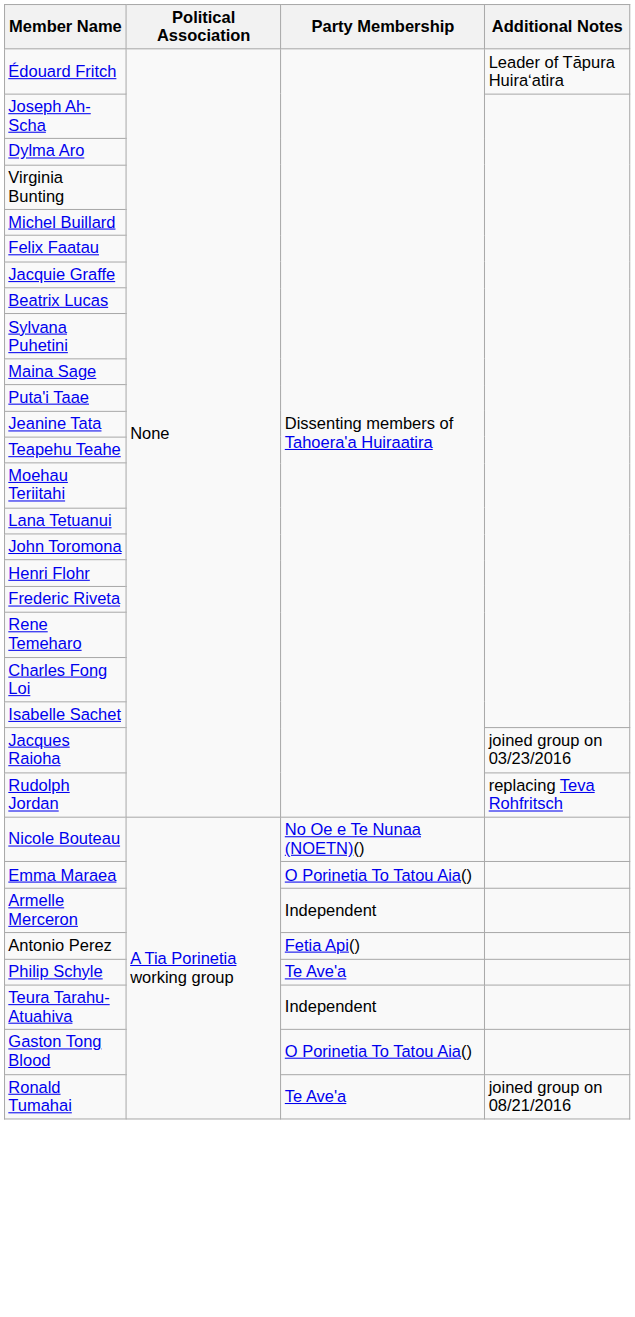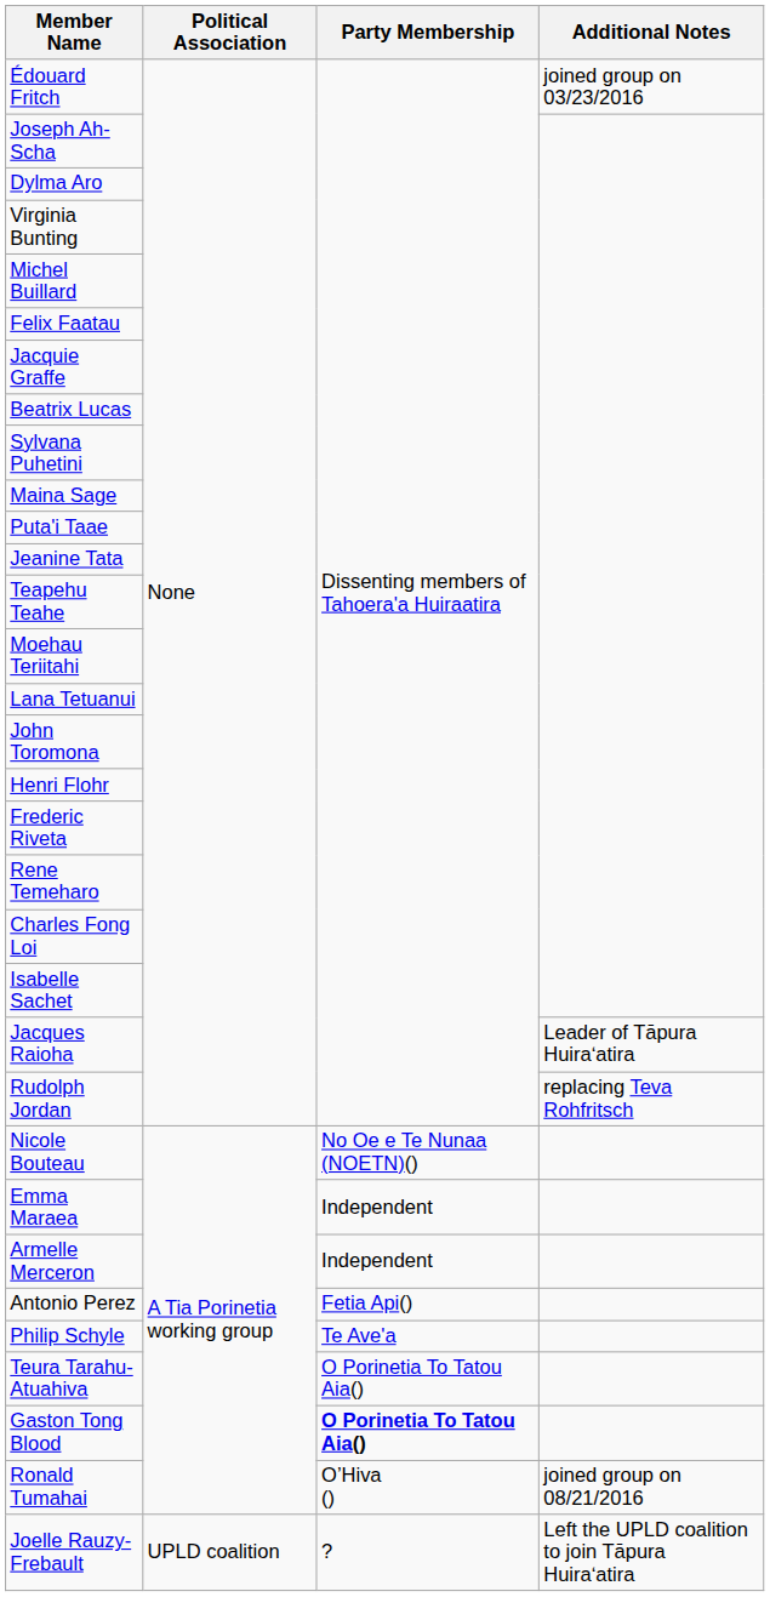 <table class="wikitable">
 <tr>
 <th>Member Name</th>
 <th>Political Association</th>
 <th>Party Membership</th>
 <th>Additional Notes</th>
 </tr>
 <tr>
 <td><a href='#'>Édouard Fritch</a></td>
 <td rowspan="23">None</td>
 <td rowspan="23">Dissenting members of <a href='#'>Tahoera'a Huiraatira</a></td>
-<td>Leader of Tāpura Huiraʻatira</td>
+<td>joined group on 03/23/2016</td>
 </tr>
 <tr>
 <td><a href='#'>Joseph Ah-Scha</a></td>
 <td rowspan="20"></td>
 </tr>
 <tr>
 <td><a href='#'>Dylma Aro</a></td>
 </tr>
 <tr>
 <td>Virginia Bunting</td>
 </tr>
 <tr>
 <td><a href='#'>Michel Buillard</a></td>
 </tr>
 <tr>
 <td><a href='#'>Felix Faatau</a></td>
 </tr>
 <tr>
 <td><a href='#'>Jacquie Graffe</a></td>
 </tr>
 <tr>
 <td><a href='#'>Beatrix Lucas</a></td>
 </tr>
 <tr>
 <td><a href='#'>Sylvana Puhetini</a></td>
 </tr>
 <tr>
 <td><a href='#'>Maina Sage</a></td>
 </tr>
 <tr>
 <td><a href='#'>Puta'i Taae</a></td>
 </tr>
 <tr>
 <td><a href='#'>Jeanine Tata</a></td>
 </tr>
 <tr>
 <td><a href='#'>Teapehu Teahe</a></td>
 </tr>
 <tr>
 <td><a href='#'>Moehau Teriitahi</a></td>
 </tr>
 <tr>
 <td><a href='#'>Lana Tetuanui</a></td>
 </tr>
 <tr>
 <td><a href='#'>John Toromona</a></td>
 </tr>
 <tr>
 <td><a href='#'>Henri Flohr</a></td>
 </tr>
 <tr>
 <td><a href='#'>Frederic Riveta</a></td>
 </tr>
 <tr>
 <td><a href='#'>Rene Temeharo</a></td>
 </tr>
 <tr>
 <td><a href='#'>Charles Fong Loi</a></td>
 </tr>
 <tr>
 <td><a href='#'>Isabelle Sachet</a></td>
 </tr>
 <tr>
 <td><a href='#'>Jacques Raioha</a></td>
-<td>joined group on 03/23/2016</td>
+<td>Leader of Tāpura Huiraʻatira</td>
 </tr>
 <tr>
 <td><a href='#'>Rudolph Jordan</a></td>
 <td>replacing <a href='#'>Teva Rohfritsch</a></td>
 </tr>
 <tr>
 <td><a href='#'>Nicole Bouteau</a></td>
 <td rowspan="8"><a href='#'>A Tia Porinetia</a> working group</td>
 <td><a href='#'>No Oe e Te Nunaa (NOETN)</a>()</td>
 <td></td>
 </tr>
 <tr>
 <td><a href='#'>Emma Maraea</a></td>
-<td><a href='#'>O Porinetia To Tatou Aia</a>()</td>
+<td>Independent</td>
 <td></td>
 </tr>
 <tr>
 <td><a href='#'>Armelle Merceron</a></td>
 <td>Independent</td>
 <td></td>
 </tr>
 <tr>
 <td>Antonio Perez</td>
 <td><a href='#'>Fetia Api</a>()</td>
 <td></td>
 </tr>
 <tr>
 <td><a href='#'>Philip Schyle</a></td>
 <td><a href='#'>Te Ave'a</a></td>
 <td></td>
 </tr>
 <tr>
 <td><a href='#'>Teura Tarahu-Atuahiva</a></td>
-<td>Independent</td>
+<td><a href='#'>O Porinetia To Tatou Aia</a>()</td>
 <td></td>
 </tr>
 <tr>
 <td><a href='#'>Gaston Tong Blood</a></td>
-<td><a href='#'>O Porinetia To Tatou Aia</a>()</td>
+<td><strong><a href='#'>O Porinetia To Tatou Aia</a>()</strong></td>
 <td></td>
 </tr>
 <tr>
 <td><a href='#'>Ronald Tumahai</a></td>
-<td><a href='#'>Te Ave'a</a></td>
+<td>O’Hiva<br>()</td>
 <td>joined group on 08/21/2016</td>
 </tr>
+<tr>
+<td><a href='#'>Joelle Rauzy-Frebault</a></td>
+<td>UPLD coalition</td>
+<td>?</td>
+<td>Left the UPLD coalition to join Tāpura Huiraʻatira</td>
+</tr>
 </table>
